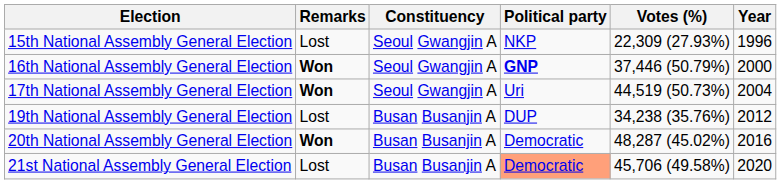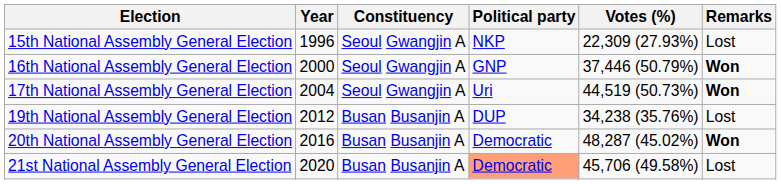 <table class="wikitable">
 <tr>
 <th>Election</th>
-<th>Remarks</th>
+<th>Year</th>
 <th>Constituency</th>
 <th>Political party</th>
 <th>Votes (%)</th>
-<th>Year</th>
+<th>Remarks</th>
 </tr>
 <tr>
 <td><a href='#'>15th National Assembly General Election</a></td>
-<td>Lost</td>
+<td>1996</td>
 <td><a href='#'>Seoul</a> <a href='#'>Gwangjin</a> A</td>
 <td><a href='#'>NKP</a></td>
 <td>22,309 (27.93%)</td>
-<td>1996</td>
+<td>Lost</td>
 </tr>
 <tr>
 <td><a href='#'>16th National Assembly General Election</a></td>
+<td>2000</td>
+<td><a href='#'>Seoul</a> <a href='#'>Gwangjin</a> A</td>
+<td><a href='#'>GNP</a></td>
+<td>37,446 (50.79%)</td>
 <td><strong>Won</strong></td>
-<td><a href='#'>Seoul</a> <a href='#'>Gwangjin</a> A</td>
-<td><strong><a href='#'>GNP</a></strong></td>
-<td>37,446 (50.79%)</td>
-<td>2000</td>
 </tr>
 <tr>
 <td><a href='#'>17th National Assembly General Election</a></td>
-<td><strong>Won</strong></td>
+<td>2004</td>
 <td><a href='#'>Seoul</a> <a href='#'>Gwangjin</a> A</td>
 <td><a href='#'>Uri</a></td>
 <td>44,519 (50.73%)</td>
-<td>2004</td>
+<td><strong>Won</strong></td>
 </tr>
 <tr>
 <td><a href='#'>19th National Assembly General Election</a></td>
-<td>Lost</td>
+<td>2012</td>
 <td><a href='#'>Busan</a> <a href='#'>Busanjin</a> A</td>
 <td><a href='#'>DUP</a></td>
 <td>34,238 (35.76%)</td>
-<td>2012</td>
+<td>Lost</td>
 </tr>
 <tr>
 <td><a href='#'>20th National Assembly General Election</a></td>
-<td><strong>Won</strong></td>
+<td>2016</td>
 <td><a href='#'>Busan</a> <a href='#'>Busanjin</a> A</td>
 <td><a href='#'>Democratic</a></td>
 <td>48,287 (45.02%)</td>
-<td>2016</td>
+<td><strong>Won</strong></td>
 </tr>
 <tr>
 <td><a href='#'>21st National Assembly General Election</a></td>
-<td>Lost</td>
+<td>2020</td>
 <td><a href='#'>Busan</a> <a href='#'>Busanjin</a> A</td>
 <td style="background: lightsalmon;"><a href='#'>Democratic</a></td>
 <td>45,706 (49.58%)</td>
-<td>2020</td>
+<td>Lost</td>
 </tr>
 </table>
